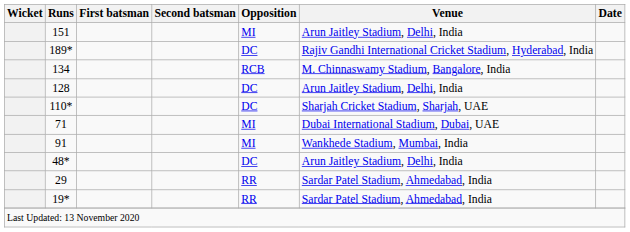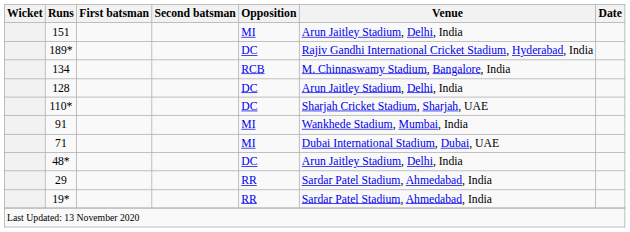 <table class="wikitable">
 <tr>
 <th>Wicket</th>
 <th>Runs</th>
 <th>First batsman</th>
 <th>Second batsman</th>
 <th>Opposition</th>
 <th>Venue</th>
 <th>Date</th>
 </tr>
 <tr>
 <th scope=row style=text-align:center;></th>
 <td scope=row style=text-align:center;>151</td>
 <td></td>
 <td></td>
 <td><a href='#'>MI</a></td>
 <td><a href='#'>Arun Jaitley Stadium</a>, <a href='#'>Delhi</a>, India</td>
 <td></td>
 </tr>
 <tr>
 <th scope=row style=text-align:center;></th>
 <td scope=row style=text-align:center;>189*</td>
 <td></td>
 <td></td>
 <td><a href='#'>DC</a></td>
 <td><a href='#'>Rajiv Gandhi International Cricket Stadium</a>, <a href='#'>Hyderabad</a>, India</td>
 <td></td>
 </tr>
 <tr>
 <th scope=row style=text-align:center;></th>
 <td scope=row style=text-align:center;>134</td>
 <td></td>
 <td></td>
 <td><a href='#'>RCB</a></td>
 <td><a href='#'>M. Chinnaswamy Stadium</a>, <a href='#'>Bangalore</a>, India</td>
 <td></td>
 </tr>
 <tr>
 <th scope=row style=text-align:center;></th>
 <td scope=row style=text-align:center;>128</td>
 <td></td>
 <td></td>
 <td><a href='#'>DC</a></td>
 <td><a href='#'>Arun Jaitley Stadium</a>, <a href='#'>Delhi</a>, India</td>
 <td></td>
 </tr>
 <tr>
 <th scope=row style=text-align:center;></th>
 <td scope=row style=text-align:center;>110*</td>
 <td></td>
 <td></td>
 <td><a href='#'>DC</a></td>
 <td><a href='#'>Sharjah Cricket Stadium</a>, <a href='#'>Sharjah</a>, UAE</td>
 <td></td>
 </tr>
 <tr>
 <th scope=row style=text-align:center;></th>
+<td scope=row style=text-align:center;>91</td>
+<td></td>
+<td></td>
+<td><a href='#'>MI</a></td>
+<td><a href='#'>Wankhede Stadium</a>, <a href='#'>Mumbai</a>, India</td>
+<td></td>
+</tr>
+<tr>
+<th scope=row style=text-align:center;></th>
 <td scope=row style=text-align:center;>71</td>
 <td></td>
 <td></td>
 <td><a href='#'>MI</a></td>
 <td><a href='#'>Dubai International Stadium</a>, <a href='#'>Dubai</a>, UAE</td>
-<td></td>
-</tr>
-<tr>
-<th scope=row style=text-align:center;></th>
-<td scope=row style=text-align:center;>91</td>
-<td></td>
-<td></td>
-<td><a href='#'>MI</a></td>
-<td><a href='#'>Wankhede Stadium</a>, <a href='#'>Mumbai</a>, India</td>
 <td></td>
 </tr>
 <tr>
 <th scope=row style=text-align:center;></th>
 <td scope=row style=text-align:center;>48*</td>
 <td></td>
 <td></td>
 <td><a href='#'>DC</a></td>
 <td><a href='#'>Arun Jaitley Stadium</a>, <a href='#'>Delhi</a>, India</td>
 <td></td>
 </tr>
 <tr>
 <th scope=row style=text-align:center;></th>
 <td scope=row style=text-align:center;>29</td>
 <td></td>
 <td></td>
 <td><a href='#'>RR</a></td>
 <td><a href='#'>Sardar Patel Stadium</a>, <a href='#'>Ahmedabad</a>, India</td>
 <td></td>
 </tr>
 <tr>
 <th scope=row style=text-align:center;></th>
 <td scope=row style=text-align:center;>19*</td>
 <td></td>
 <td></td>
 <td><a href='#'>RR</a></td>
 <td><a href='#'>Sardar Patel Stadium</a>, <a href='#'>Ahmedabad</a>, India</td>
 <td></td>
 </tr>
 <tr>
 </tr>
 <tr class=sortbottom>
 <td colspan=7><small>Last Updated: 13 November 2020</small></td>
 </tr>
 </table>
